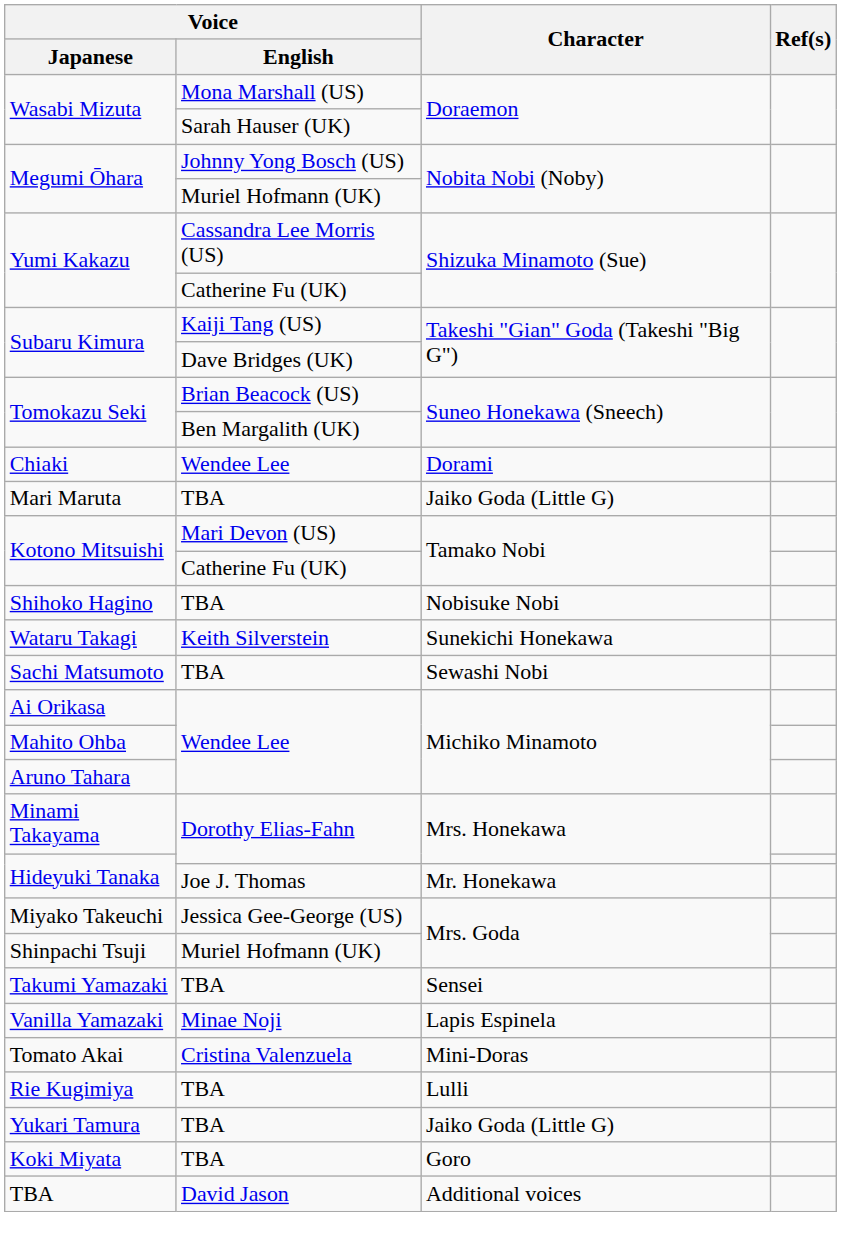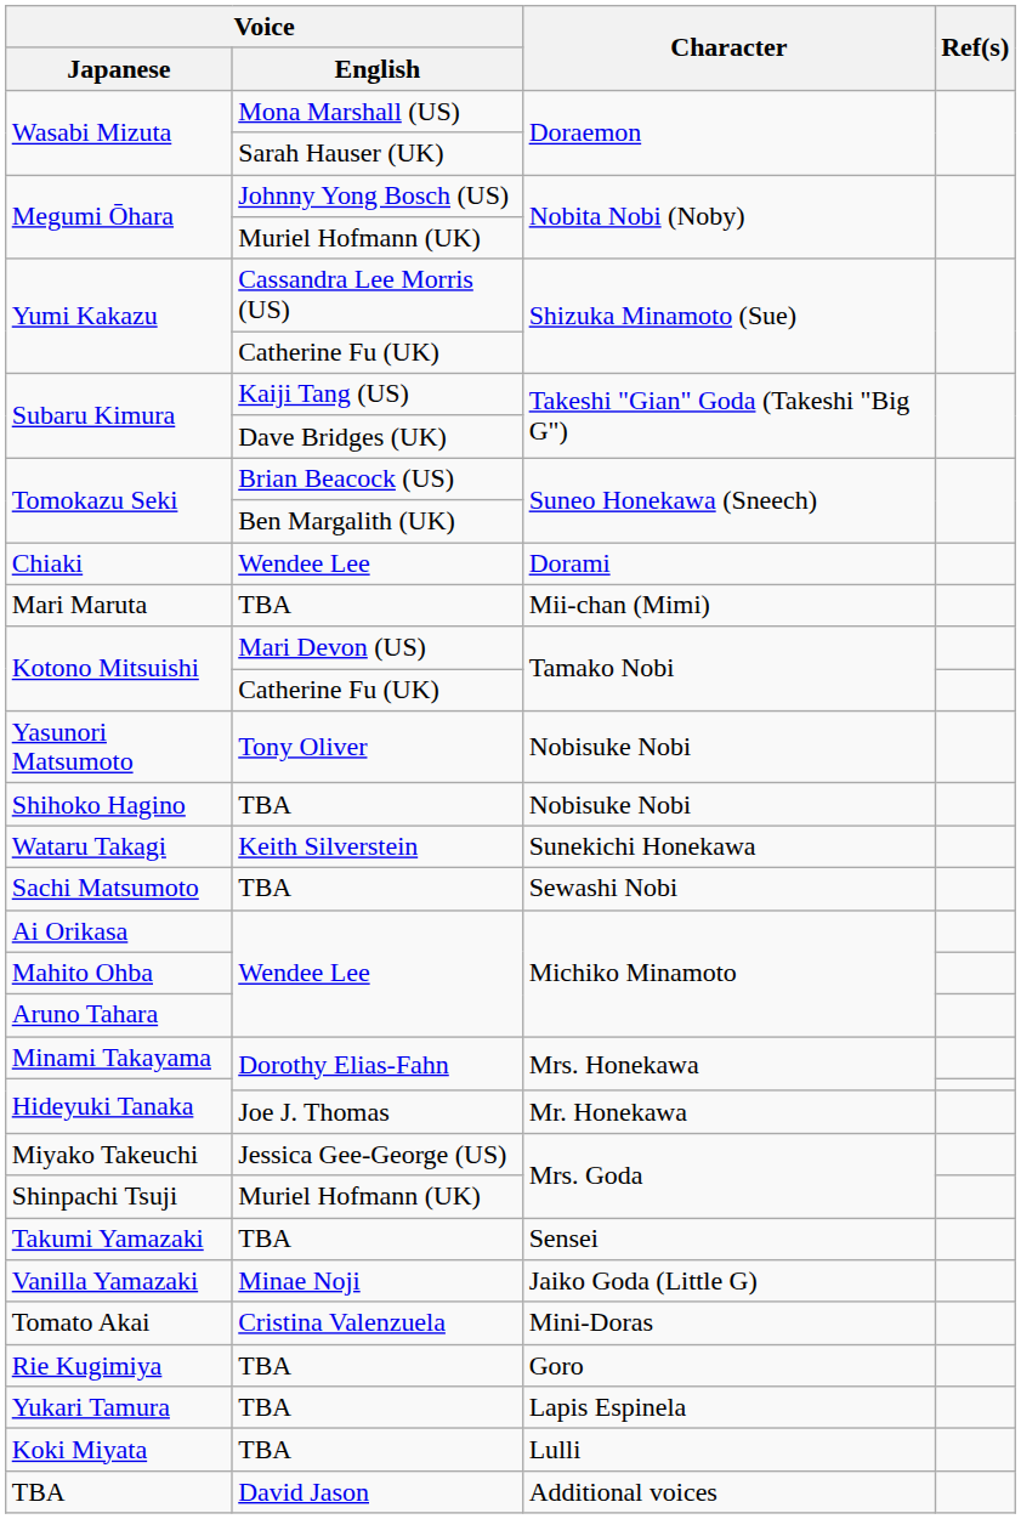 <table class="wikitable">
 <tr>
 <th colspan="2">Voice</th>
 <th rowspan="2">Character</th>
 <th rowspan="2">Ref(s)</th>
 </tr>
 <tr>
 <th>Japanese</th>
 <th>English</th>
 </tr>
 <tr>
 <td rowspan="2"><a href='#'>Wasabi Mizuta</a></td>
 <td><a href='#'>Mona Marshall</a> (US)</td>
 <td rowspan="2"><a href='#'>Doraemon</a></td>
 <td rowspan="2"></td>
 </tr>
 <tr>
 <td>Sarah Hauser (UK)</td>
 </tr>
 <tr>
 <td rowspan="2"><a href='#'>Megumi Ōhara</a></td>
 <td><a href='#'>Johnny Yong Bosch</a> (US)</td>
 <td rowspan="2"><a href='#'>Nobita Nobi</a> (Noby)</td>
 <td rowspan="2"></td>
 </tr>
 <tr>
 <td>Muriel Hofmann (UK)</td>
 </tr>
 <tr>
 <td rowspan="2"><a href='#'>Yumi Kakazu</a></td>
 <td><a href='#'>Cassandra Lee Morris</a> (US)</td>
 <td rowspan="2"><a href='#'>Shizuka Minamoto</a> (Sue)</td>
 <td rowspan="2"></td>
 </tr>
 <tr>
 <td>Catherine Fu (UK)</td>
 </tr>
 <tr>
 <td rowspan="2"><a href='#'>Subaru Kimura</a></td>
 <td><a href='#'>Kaiji Tang</a> (US)</td>
 <td rowspan="2"><a href='#'>Takeshi "Gian" Goda</a> (Takeshi "Big G")</td>
 <td rowspan="2"></td>
 </tr>
 <tr>
 <td>Dave Bridges (UK)</td>
 </tr>
 <tr>
 <td rowspan="2"><a href='#'>Tomokazu Seki</a></td>
 <td><a href='#'>Brian Beacock</a> (US)</td>
 <td rowspan="2"><a href='#'>Suneo Honekawa</a> (Sneech)</td>
 <td rowspan="2"></td>
 </tr>
 <tr>
 <td>Ben Margalith (UK)</td>
 </tr>
 <tr>
 <td><a href='#'>Chiaki</a></td>
 <td><a href='#'>Wendee Lee</a></td>
 <td><a href='#'>Dorami</a></td>
 <td></td>
 </tr>
 <tr>
 <td>Mari Maruta</td>
 <td>TBA</td>
-<td>Jaiko Goda (Little G)</td>
+<td>Mii-chan (Mimi)</td>
 <td></td>
 </tr>
 <tr>
 <td rowspan="2"><a href='#'>Kotono Mitsuishi</a></td>
 <td><a href='#'>Mari Devon</a> (US)</td>
 <td rowspan="2">Tamako Nobi</td>
 <td></td>
 </tr>
 <tr>
 <td>Catherine Fu (UK)</td>
+<td></td>
+</tr>
+<tr>
+<td><a href='#'>Yasunori Matsumoto</a></td>
+<td><a href='#'>Tony Oliver</a></td>
+<td>Nobisuke Nobi</td>
 <td></td>
 </tr>
 <tr>
 <td><a href='#'>Shihoko Hagino</a></td>
 <td>TBA</td>
 <td>Nobisuke Nobi</td>
 <td></td>
 </tr>
 <tr>
 <td><a href='#'>Wataru Takagi</a></td>
 <td><a href='#'>Keith Silverstein</a></td>
 <td>Sunekichi Honekawa</td>
 <td></td>
 </tr>
 <tr>
 <td><a href='#'>Sachi Matsumoto</a></td>
 <td>TBA</td>
 <td>Sewashi Nobi</td>
 <td></td>
 </tr>
 <tr>
 <td><a href='#'>Ai Orikasa</a></td>
 <td rowspan="3"><a href='#'>Wendee Lee</a></td>
 <td rowspan="3">Michiko Minamoto</td>
 <td></td>
 </tr>
 <tr>
 <td><a href='#'>Mahito Ohba</a></td>
 <td></td>
 </tr>
 <tr>
 <td><a href='#'>Aruno Tahara</a></td>
 <td></td>
 </tr>
 <tr>
 <td><a href='#'>Minami Takayama</a></td>
 <td rowspan="2"><a href='#'>Dorothy Elias-Fahn</a></td>
 <td rowspan="2">Mrs. Honekawa</td>
 <td></td>
 </tr>
 <tr>
 <td rowspan="2"><a href='#'>Hideyuki Tanaka</a></td>
 <td></td>
 </tr>
 <tr>
 <td>Joe J. Thomas</td>
 <td>Mr. Honekawa</td>
 <td></td>
 </tr>
 <tr>
 <td>Miyako Takeuchi</td>
 <td>Jessica Gee-George (US)</td>
 <td rowspan="2">Mrs. Goda</td>
 <td></td>
 </tr>
 <tr>
 <td>Shinpachi Tsuji</td>
 <td>Muriel Hofmann (UK)</td>
 <td></td>
 </tr>
 <tr>
 <td><a href='#'>Takumi Yamazaki</a></td>
 <td>TBA</td>
 <td>Sensei</td>
 <td></td>
 </tr>
 <tr>
 <td><a href='#'>Vanilla Yamazaki</a></td>
 <td><a href='#'>Minae Noji</a></td>
-<td>Lapis Espinela</td>
+<td>Jaiko Goda (Little G)</td>
 <td></td>
 </tr>
 <tr>
 <td>Tomato Akai</td>
 <td><a href='#'>Cristina Valenzuela</a></td>
 <td>Mini-Doras</td>
 <td></td>
 </tr>
 <tr>
 <td><a href='#'>Rie Kugimiya</a></td>
 <td>TBA</td>
-<td>Lulli</td>
+<td>Goro</td>
 <td></td>
 </tr>
 <tr>
 <td><a href='#'>Yukari Tamura</a></td>
 <td>TBA</td>
-<td>Jaiko Goda (Little G)</td>
+<td>Lapis Espinela</td>
 <td></td>
 </tr>
 <tr>
 <td><a href='#'>Koki Miyata</a></td>
 <td>TBA</td>
-<td>Goro</td>
+<td>Lulli</td>
 <td></td>
 </tr>
 <tr>
 <td>TBA</td>
 <td><a href='#'>David Jason</a></td>
 <td>Additional voices</td>
 <td></td>
 </tr>
 </table>
